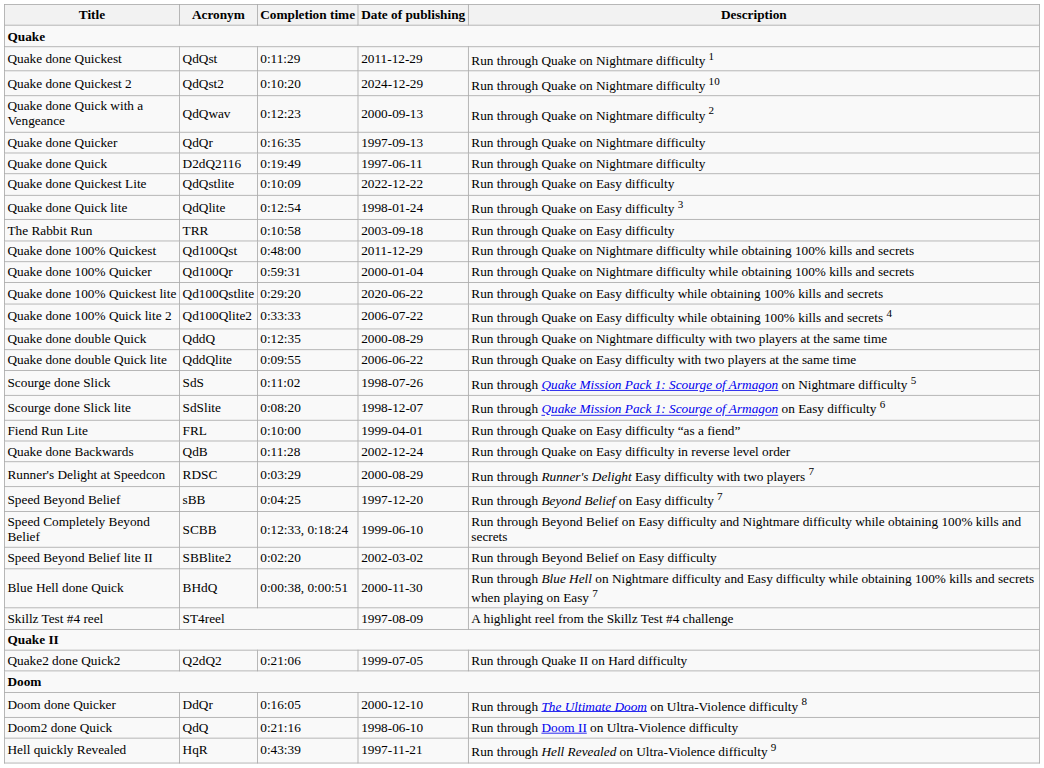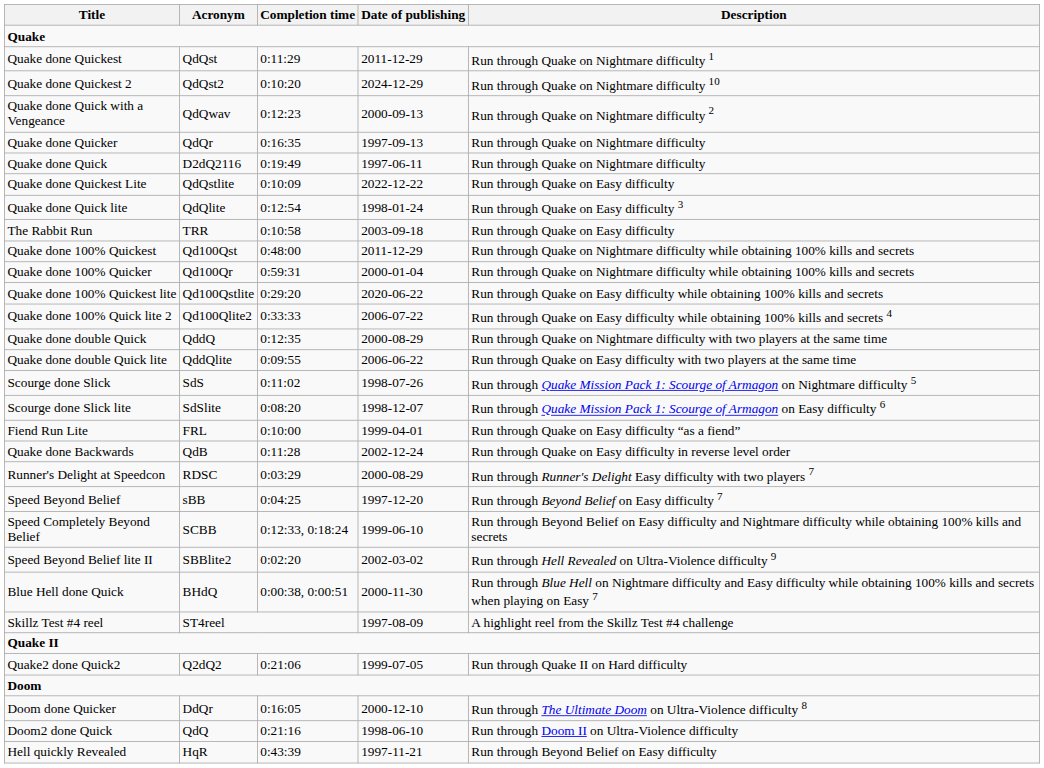 <table class="wikitable">
 <tr>
 <th style="white-space: nowrap;">Title</th>
 <th style="white-space: nowrap;">Acronym</th>
 <th style="white-space: nowrap;">Completion time</th>
 <th style="white-space: nowrap;">Date of publishing</th>
 <th style="white-space: nowrap;">Description</th>
 </tr>
 <tr>
 <td colspan="5"><strong>Quake</strong></td>
 </tr>
 <tr>
 <td>Quake done Quickest</td>
 <td>QdQst</td>
 <td>0:11:29 </td>
 <td>2011-12-29</td>
 <td>Run through Quake on Nightmare difficulty <sup>1</sup></td>
 </tr>
 <tr>
 <td>Quake done Quickest 2</td>
 <td>QdQst2</td>
 <td>0:10:20 </td>
 <td>2024-12-29</td>
 <td>Run through Quake on Nightmare difficulty <sup>10</sup></td>
 </tr>
 <tr>
 <td>Quake done Quick with a Vengeance</td>
 <td>QdQwav</td>
 <td>0:12:23 </td>
 <td>2000-09-13</td>
 <td>Run through Quake on Nightmare difficulty <sup>2</sup></td>
 </tr>
 <tr>
 <td>Quake done Quicker</td>
 <td>QdQr</td>
 <td>0:16:35 </td>
 <td>1997-09-13</td>
 <td>Run through Quake on Nightmare difficulty</td>
 </tr>
 <tr>
 <td>Quake done Quick</td>
 <td>D2dQ2116</td>
 <td>0:19:49 </td>
 <td>1997-06-11</td>
 <td>Run through Quake on Nightmare difficulty</td>
 </tr>
 <tr>
 <td>Quake done Quickest Lite</td>
 <td>QdQstlite</td>
 <td>0:10:09 </td>
 <td>2022-12-22</td>
 <td>Run through Quake on Easy difficulty</td>
 </tr>
 <tr>
 <td>Quake done Quick lite</td>
 <td>QdQlite</td>
 <td>0:12:54 </td>
 <td>1998-01-24</td>
 <td>Run through Quake on Easy difficulty <sup>3</sup></td>
 </tr>
 <tr>
 <td>The Rabbit Run</td>
 <td>TRR</td>
 <td>0:10:58 </td>
 <td>2003-09-18</td>
 <td>Run through Quake on Easy difficulty</td>
 </tr>
 <tr>
 <td>Quake done 100% Quickest</td>
 <td>Qd100Qst</td>
 <td>0:48:00 </td>
 <td>2011-12-29</td>
 <td>Run through Quake on Nightmare difficulty while obtaining 100% kills and secrets</td>
 </tr>
 <tr>
 <td>Quake done 100% Quicker</td>
 <td>Qd100Qr</td>
 <td>0:59:31 </td>
 <td>2000-01-04</td>
 <td>Run through Quake on Nightmare difficulty while obtaining 100% kills and secrets</td>
 </tr>
 <tr>
 <td>Quake done 100% Quickest lite</td>
 <td>Qd100Qstlite</td>
 <td>0:29:20 </td>
 <td>2020-06-22</td>
 <td>Run through Quake on Easy difficulty while obtaining 100% kills and secrets</td>
 </tr>
 <tr>
 <td>Quake done 100% Quick lite 2</td>
 <td>Qd100Qlite2</td>
 <td>0:33:33 </td>
 <td>2006-07-22</td>
 <td>Run through Quake on Easy difficulty while obtaining 100% kills and secrets <sup>4</sup></td>
 </tr>
 <tr>
 <td>Quake done double Quick</td>
 <td>QddQ</td>
 <td>0:12:35 </td>
 <td>2000-08-29</td>
 <td>Run through Quake on Nightmare difficulty with two players at the same time</td>
 </tr>
 <tr>
 <td>Quake done double Quick lite</td>
 <td>QddQlite</td>
 <td>0:09:55 </td>
 <td>2006-06-22</td>
 <td>Run through Quake on Easy difficulty with two players at the same time</td>
 </tr>
 <tr>
 <td>Scourge done Slick</td>
 <td>SdS</td>
 <td>0:11:02 </td>
 <td>1998-07-26</td>
 <td>Run through <em><a href='#'>Quake Mission Pack 1: Scourge of Armagon</a></em> on Nightmare difficulty <sup>5</sup></td>
 </tr>
 <tr>
 <td>Scourge done Slick lite</td>
 <td>SdSlite</td>
 <td>0:08:20 </td>
 <td>1998-12-07</td>
 <td>Run through <em><a href='#'>Quake Mission Pack 1: Scourge of Armagon</a></em> on Easy difficulty <sup>6</sup></td>
 </tr>
 <tr>
 <td>Fiend Run Lite</td>
 <td>FRL</td>
 <td>0:10:00 </td>
 <td>1999-04-01</td>
 <td>Run through Quake on Easy difficulty “as a fiend”</td>
 </tr>
 <tr>
 <td>Quake done Backwards</td>
 <td>QdB</td>
 <td>0:11:28 </td>
 <td>2002-12-24</td>
 <td>Run through Quake on Easy difficulty in reverse level order</td>
 </tr>
 <tr>
 <td>Runner's Delight at Speedcon</td>
 <td>RDSC</td>
 <td>0:03:29 </td>
 <td>2000-08-29</td>
 <td>Run through <em>Runner's Delight</em> Easy difficulty with two players <sup>7</sup></td>
 </tr>
 <tr>
 <td>Speed Beyond Belief</td>
 <td>sBB</td>
 <td>0:04:25 </td>
 <td>1997-12-20</td>
 <td>Run through <em>Beyond Belief</em> on Easy difficulty <sup>7</sup></td>
 </tr>
 <tr>
 <td>Speed Completely Beyond Belief</td>
 <td>SCBB</td>
 <td>0:12:33, 0:18:24 </td>
 <td>1999-06-10</td>
 <td>Run through Beyond Belief on Easy difficulty and Nightmare difficulty while obtaining 100% kills and secrets</td>
 </tr>
 <tr>
 <td>Speed Beyond Belief lite II</td>
 <td>SBBlite2</td>
 <td>0:02:20 </td>
 <td>2002-03-02</td>
-<td>Run through Beyond Belief on Easy difficulty</td>
+<td>Run through <em>Hell Revealed</em> on Ultra-Violence difficulty <sup>9</sup></td>
 </tr>
 <tr>
 <td>Blue Hell done Quick</td>
 <td>BHdQ</td>
 <td>0:00:38, 0:00:51 </td>
 <td>2000-11-30</td>
 <td>Run through <em>Blue Hell</em> on Nightmare difficulty and Easy difficulty while obtaining 100% kills and secrets when playing on Easy <sup>7</sup></td>
 </tr>
 <tr>
 <td>Skillz Test #4 reel</td>
 <td colspan="2">ST4reel </td>
 <td>1997-08-09</td>
 <td>A highlight reel from the Skillz Test #4 challenge</td>
 </tr>
 <tr>
 <td colspan="5"><strong>Quake II</strong></td>
 </tr>
 <tr>
 <td>Quake2 done Quick2</td>
 <td>Q2dQ2</td>
 <td>0:21:06 </td>
 <td>1999-07-05</td>
 <td>Run through Quake II on Hard difficulty</td>
 </tr>
 <tr>
 <td colspan="5"><strong>Doom</strong></td>
 </tr>
 <tr>
 <td>Doom done Quicker</td>
 <td>DdQr</td>
 <td>0:16:05 </td>
 <td>2000-12-10</td>
 <td>Run through <em><a href='#'>The Ultimate Doom</a></em> on Ultra-Violence difficulty <sup>8</sup></td>
 </tr>
 <tr>
 <td>Doom2 done Quick</td>
 <td>QdQ</td>
 <td>0:21:16 </td>
 <td>1998-06-10</td>
 <td>Run through <a href='#'>Doom II</a> on Ultra-Violence difficulty</td>
 </tr>
 <tr>
 <td>Hell quickly Revealed</td>
 <td>HqR</td>
 <td>0:43:39 </td>
 <td>1997-11-21</td>
-<td>Run through <em>Hell Revealed</em> on Ultra-Violence difficulty <sup>9</sup></td>
+<td>Run through Beyond Belief on Easy difficulty</td>
 </tr>
 </table>
